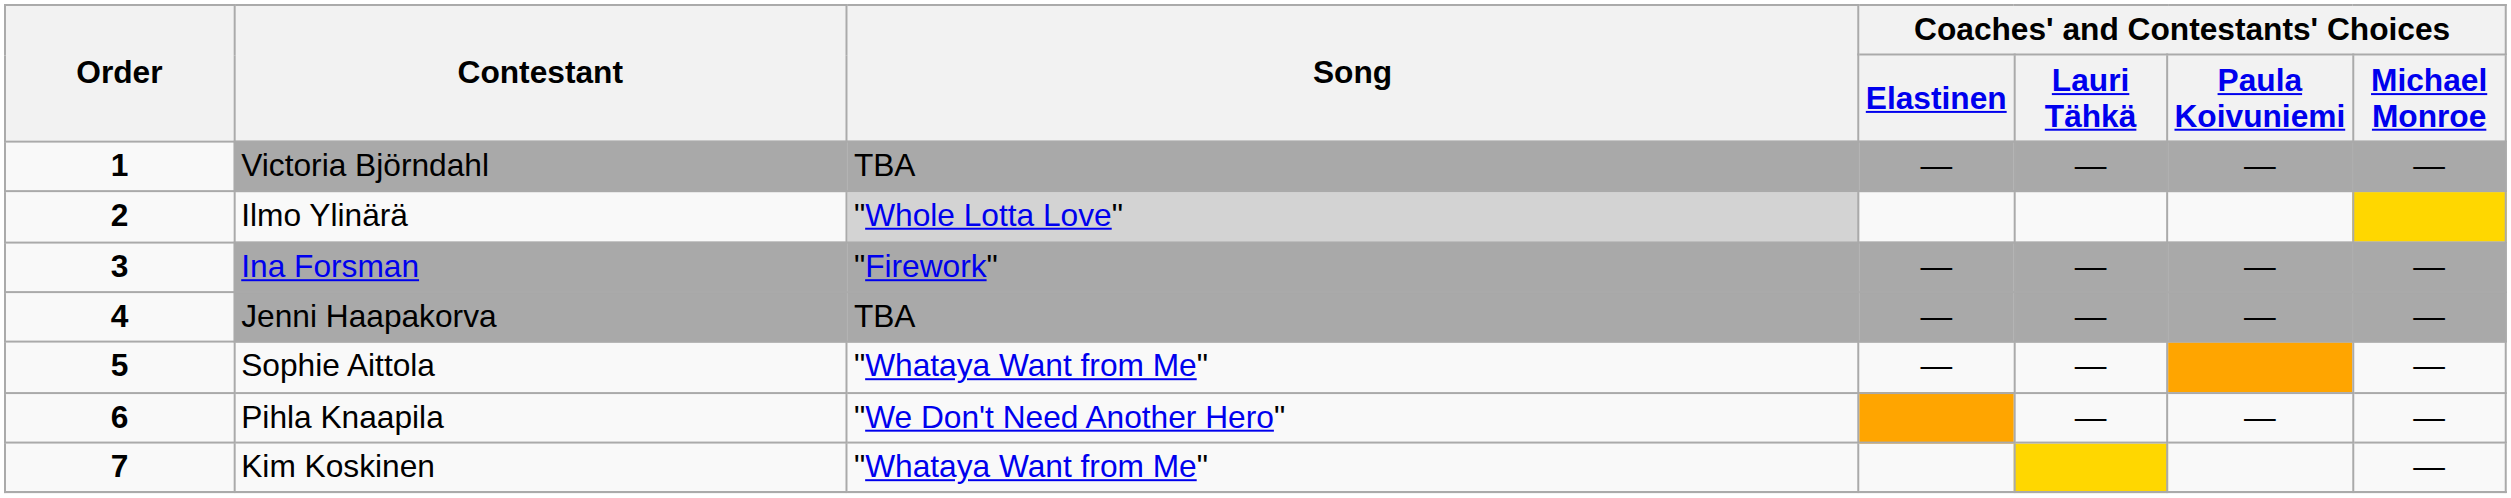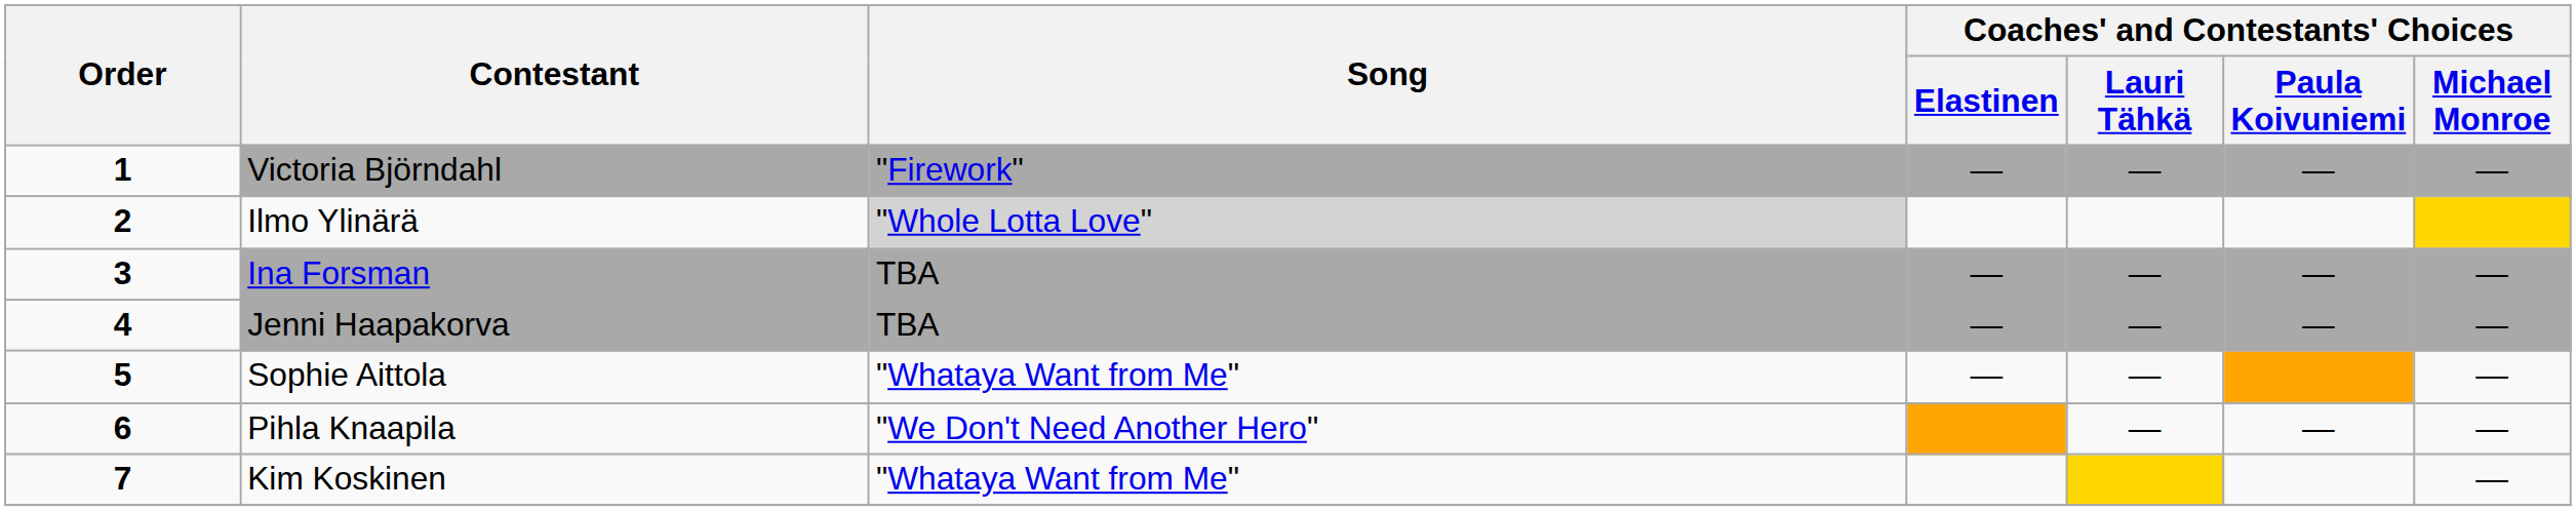 <table class="wikitable" style="width:100%;">
 <tr>
 <th rowspan=2>Order</th>
 <th rowspan=2>Contestant</th>
 <th rowspan=2>Song</th>
 <th colspan=4>Coaches' and Contestants' Choices</th>
 </tr>
 <tr>
 <th width="70"><a href='#'>Elastinen</a></th>
 <th width="70"><a href='#'>Lauri Tähkä</a></th>
 <th width="70"><a href='#'>Paula Koivuniemi</a></th>
 <th width="70"><a href='#'>Michael Monroe</a></th>
 </tr>
 <tr>
 <td align="center"><strong>1</strong></td>
 <td style="background:darkgrey;text-align:left;">Victoria Björndahl</td>
-<td style="background:darkgrey;text-align:left;">TBA</td>
+<td style="background:darkgrey;text-align:left;">"<a href='#'>Firework</a>"</td>
 <td style="background:darkgrey;text-align:center;">—</td>
 <td style="background:darkgrey;text-align:center;">—</td>
 <td style="background:darkgrey;text-align:center;">—</td>
 <td style="background:darkgrey;text-align:center;">—</td>
 </tr>
 <tr>
 <td align="center"><strong>2</strong></td>
 <td>Ilmo Ylinärä</td>
 <td style="background: lightgrey;">"<a href='#'>Whole Lotta Love</a>"</td>
 <td style=";text-align:center;"></td>
 <td style=";text-align:center;"></td>
 <td style=";text-align:center;"></td>
 <td style="background:gold;text-align:center;"></td>
 </tr>
 <tr>
 <td align="center"><strong>3</strong></td>
 <td style="background:darkgrey;text-align:left;"><a href='#'>Ina Forsman</a></td>
-<td style="background:darkgrey;text-align:left;">"<a href='#'>Firework</a>"</td>
+<td style="background:darkgrey;text-align:left;">TBA</td>
 <td style="background:darkgrey;text-align:center;">—</td>
 <td style="background:darkgrey;text-align:center;">—</td>
 <td style="background:darkgrey;text-align:center;">—</td>
 <td style="background:darkgrey;text-align:center;">—</td>
 </tr>
 <tr>
 <td align="center"><strong>4</strong></td>
 <td style="background:darkgrey;text-align:left;">Jenni Haapakorva</td>
 <td style="background:darkgrey;text-align:left;">TBA</td>
 <td style="background:darkgrey;text-align:center;">—</td>
 <td style="background:darkgrey;text-align:center;">—</td>
 <td style="background:darkgrey;text-align:center;">—</td>
 <td style="background:darkgrey;text-align:center;">—</td>
 </tr>
 <tr>
 <td align="center"><strong>5</strong></td>
 <td>Sophie Aittola</td>
 <td>"<a href='#'>Whataya Want from Me</a>"</td>
 <td align="center">—</td>
 <td align="center">—</td>
 <td style="background:orange;text-align:center;"></td>
 <td align="center">—</td>
 </tr>
 <tr>
 <td align="center"><strong>6</strong></td>
 <td>Pihla Knaapila</td>
 <td>"<a href='#'>We Don't Need Another Hero</a>"</td>
 <td style="background:orange;text-align:center;"></td>
 <td align="center">—</td>
 <td align="center">—</td>
 <td align="center">—</td>
 </tr>
 <tr>
 <td align="center"><strong>7</strong></td>
 <td>Kim Koskinen</td>
 <td>"<a href='#'>Whataya Want from Me</a>"</td>
 <td style=";text-align:center;"></td>
 <td style="background:gold;text-align:center;"></td>
 <td style=";text-align:center;"></td>
 <td align="center">—</td>
 </tr>
 <tr>
 </tr>
 </table>
